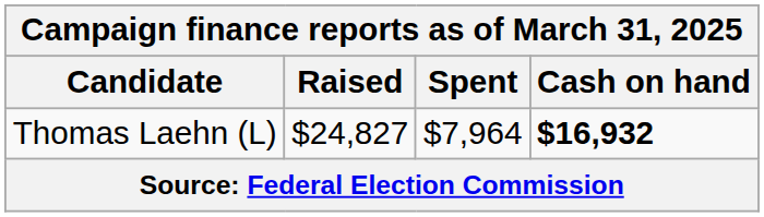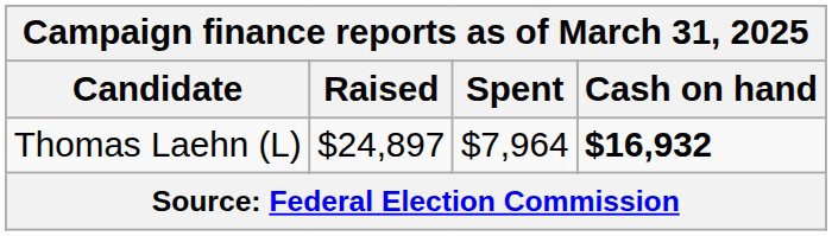 <table class="wikitable sortable">
 <tr>
 <th colspan=4>Campaign finance reports as of March 31, 2025</th>
 </tr>
 <tr style="text-align:center;">
 <th>Candidate</th>
 <th>Raised</th>
 <th>Spent</th>
 <th>Cash on hand</th>
 </tr>
 <tr>
 <td>Thomas Laehn (L)</td>
-<td>$24,827</td>
+<td>$24,897</td>
 <td>$7,964</td>
 <td><strong>$16,932</strong></td>
 </tr>
 <tr>
 <th colspan="4"><small>Source: <a href='#'>Federal Election Commission</a></small></th>
 </tr>
 </table>
